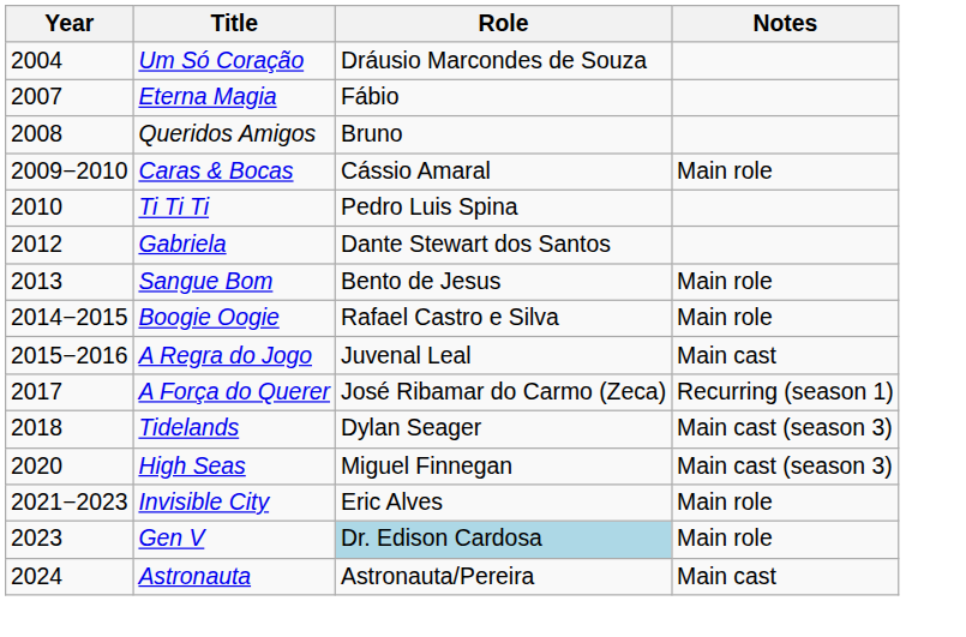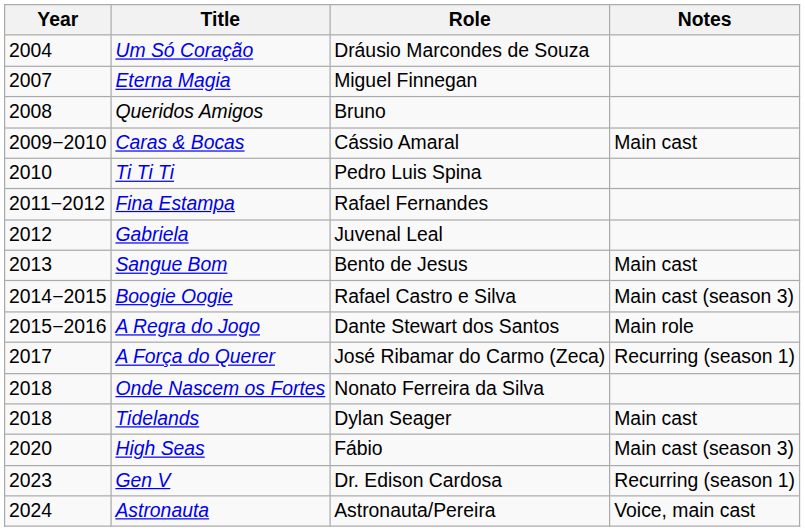 <table class="wikitable">
 <tr>
 <th>Year</th>
 <th>Title</th>
 <th>Role</th>
 <th>Notes</th>
 </tr>
 <tr>
 <td>2004</td>
 <td><em><a href='#'>Um Só Coração</a></em></td>
 <td>Dráusio Marcondes de Souza</td>
 <td></td>
 </tr>
 <tr>
 <td>2007</td>
 <td><em><a href='#'>Eterna Magia</a></em></td>
-<td>Fábio</td>
+<td>Miguel Finnegan</td>
 <td></td>
 </tr>
 <tr>
 <td>2008</td>
 <td><em>Queridos Amigos</em></td>
 <td>Bruno</td>
 <td></td>
 </tr>
 <tr>
 <td>2009−2010</td>
 <td><em><a href='#'>Caras & Bocas</a></em></td>
 <td>Cássio Amaral</td>
-<td>Main role</td>
+<td>Main cast</td>
 </tr>
 <tr>
 <td>2010</td>
 <td><em><a href='#'>Ti Ti Ti</a></em></td>
 <td>Pedro Luis Spina</td>
 <td></td>
 </tr>
 <tr>
+<td>2011−2012</td>
+<td><em><a href='#'>Fina Estampa</a></em></td>
+<td>Rafael Fernandes</td>
+<td></td>
+</tr>
+<tr>
 <td>2012</td>
 <td><em><a href='#'>Gabriela</a></em></td>
-<td>Dante Stewart dos Santos</td>
+<td>Juvenal Leal</td>
 <td></td>
 </tr>
 <tr>
 <td>2013</td>
 <td><em><a href='#'>Sangue Bom</a></em></td>
 <td>Bento de Jesus</td>
-<td>Main role</td>
+<td>Main cast</td>
 </tr>
 <tr>
 <td>2014−2015</td>
 <td><em><a href='#'>Boogie Oogie</a></em></td>
 <td>Rafael Castro e Silva</td>
-<td>Main role</td>
+<td>Main cast (season 3)</td>
 </tr>
 <tr>
 <td>2015−2016</td>
 <td><em><a href='#'>A Regra do Jogo</a></em></td>
-<td>Juvenal Leal</td>
-<td>Main cast</td>
+<td>Dante Stewart dos Santos</td>
+<td>Main role</td>
 </tr>
 <tr>
 <td>2017</td>
 <td><em><a href='#'>A Força do Querer</a></em></td>
 <td>José Ribamar do Carmo (Zeca)</td>
 <td>Recurring (season 1)</td>
 </tr>
 <tr>
 <td>2018</td>
+<td><em><a href='#'>Onde Nascem os Fortes</a></em></td>
+<td>Nonato Ferreira da Silva</td>
+<td></td>
+</tr>
+<tr>
+<td>2018</td>
 <td><em><a href='#'>Tidelands</a></em></td>
 <td>Dylan Seager</td>
-<td>Main cast (season 3)</td>
+<td>Main cast</td>
 </tr>
 <tr>
 <td>2020</td>
 <td><em><a href='#'>High Seas</a></em></td>
-<td>Miguel Finnegan</td>
+<td>Fábio</td>
 <td>Main cast (season 3)</td>
-</tr>
-<tr>
-<td>2021−2023</td>
-<td><em><a href='#'>Invisible City</a></em></td>
-<td>Eric Alves</td>
-<td>Main role</td>
 </tr>
 <tr>
 <td>2023</td>
 <td><em><a href='#'>Gen V</a></em></td>
-<td style="background: lightblue;">Dr. Edison Cardosa</td>
-<td>Main role</td>
+<td>Dr. Edison Cardosa</td>
+<td>Recurring (season 1)</td>
 </tr>
 <tr>
 <td>2024</td>
 <td><em><a href='#'>Astronauta</a></em></td>
 <td>Astronauta/Pereira</td>
-<td>Main cast</td>
+<td>Voice, main cast</td>
 </tr>
 </table>
